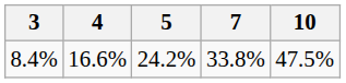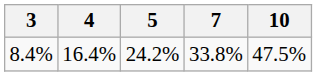 <table class="wikitable">
 <tr>
 <th>3</th>
 <th>4</th>
 <th>5</th>
 <th>7</th>
 <th>10</th>
 </tr>
 <tr>
 <td>8.4%</td>
-<td>16.6%</td>
+<td>16.4%</td>
 <td>24.2%</td>
 <td>33.8%</td>
 <td>47.5%</td>
 </tr>
 </table>
